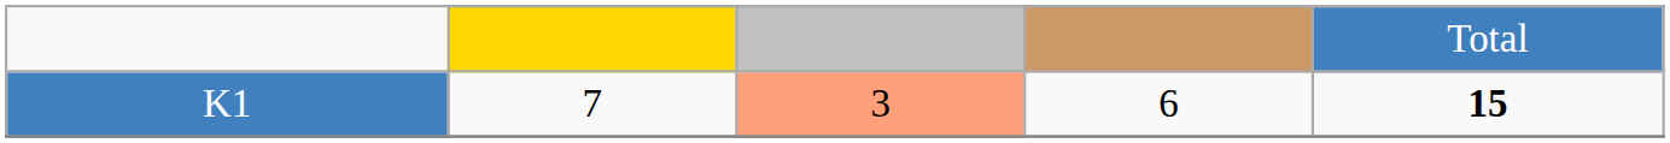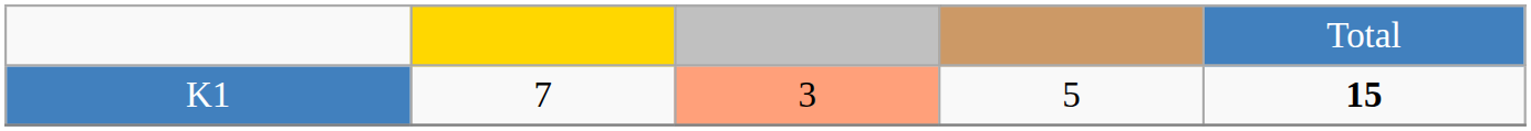 <table class="wikitable"  style="font-size:95%; text-align:center; border:gray solid 1px; width:40%;">
 <tr>
 <td rowspan="2" style="width:3%;"></td>
 </tr>
 <tr>
 <td style="width:2%;" bgcolor=gold></td>
 <td style="width:2%;" bgcolor=silver></td>
 <td style="width:2%;" bgcolor=cc9966></td>
 <td style="width:2%; background-color:#4180be; color:white;">Total</td>
 </tr>
 <tr>
 <td style="background-color:#4180be; color:white;">K1</td>
 <td>7</td>
 <td style="background: lightsalmon;">3</td>
-<td>6</td>
+<td>5</td>
 <td><strong>15</strong></td>
 </tr>
 <tr>
 </tr>
 </table>
